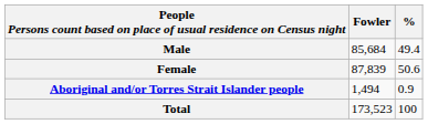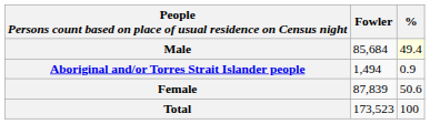 <table class="wikitable">
 <tr>
 <th>People<br><em>Persons count based on place of usual residence on Census night</em></th>
 <th>Fowler</th>
 <th>%</th>
 </tr>
 <tr>
 <th>Male</th>
 <td>85,684</td>
-<td>49.4</td>
+<td style="background: lightyellow;">49.4</td>
+</tr>
+<tr>
+<th><a href='#'>Aboriginal and/or Torres Strait Islander people</a></th>
+<td>1,494</td>
+<td>0.9</td>
 </tr>
 <tr>
 <th>Female</th>
 <td>87,839</td>
 <td>50.6</td>
 </tr>
 <tr>
-<th><a href='#'>Aboriginal and/or Torres Strait Islander people</a></th>
-<td>1,494</td>
-<td>0.9</td>
-</tr>
-<tr>
 <th>Total</th>
 <td>173,523</td>
 <td>100</td>
 </tr>
 </table>
